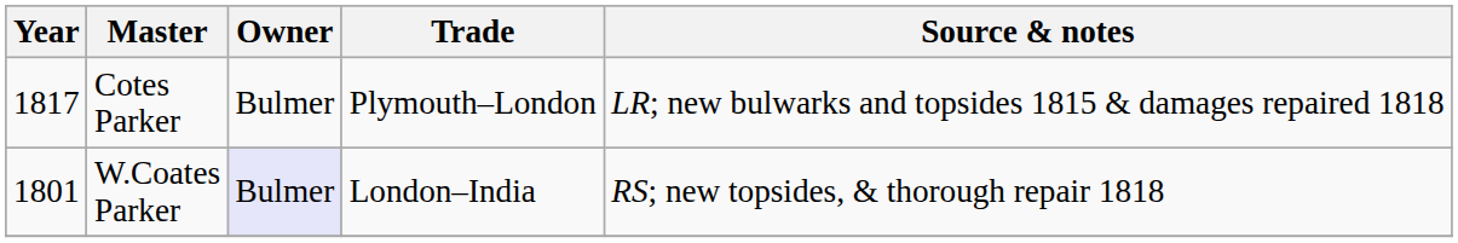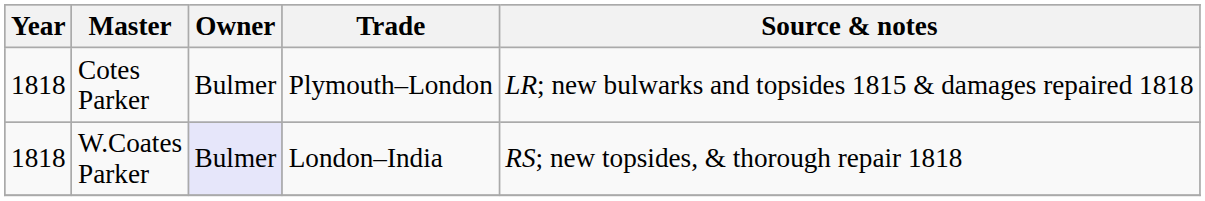 <table class=" wikitable">
 <tr>
 <th>Year</th>
 <th>Master</th>
 <th>Owner</th>
 <th>Trade</th>
 <th>Source & notes</th>
 </tr>
 <tr>
-<td>1817</td>
+<td>1818</td>
 <td>Cotes<br>Parker</td>
 <td>Bulmer</td>
 <td>Plymouth–London</td>
 <td><em>LR</em>; new bulwarks and topsides 1815 & damages repaired 1818</td>
 </tr>
 <tr>
-<td>1801</td>
+<td>1818</td>
 <td>W.Coates<br>Parker</td>
 <td style="background: lavender;">Bulmer</td>
 <td>London–India</td>
 <td><em>RS</em>; new topsides, & thorough repair 1818</td>
 </tr>
 <tr>
 </tr>
 </table>
